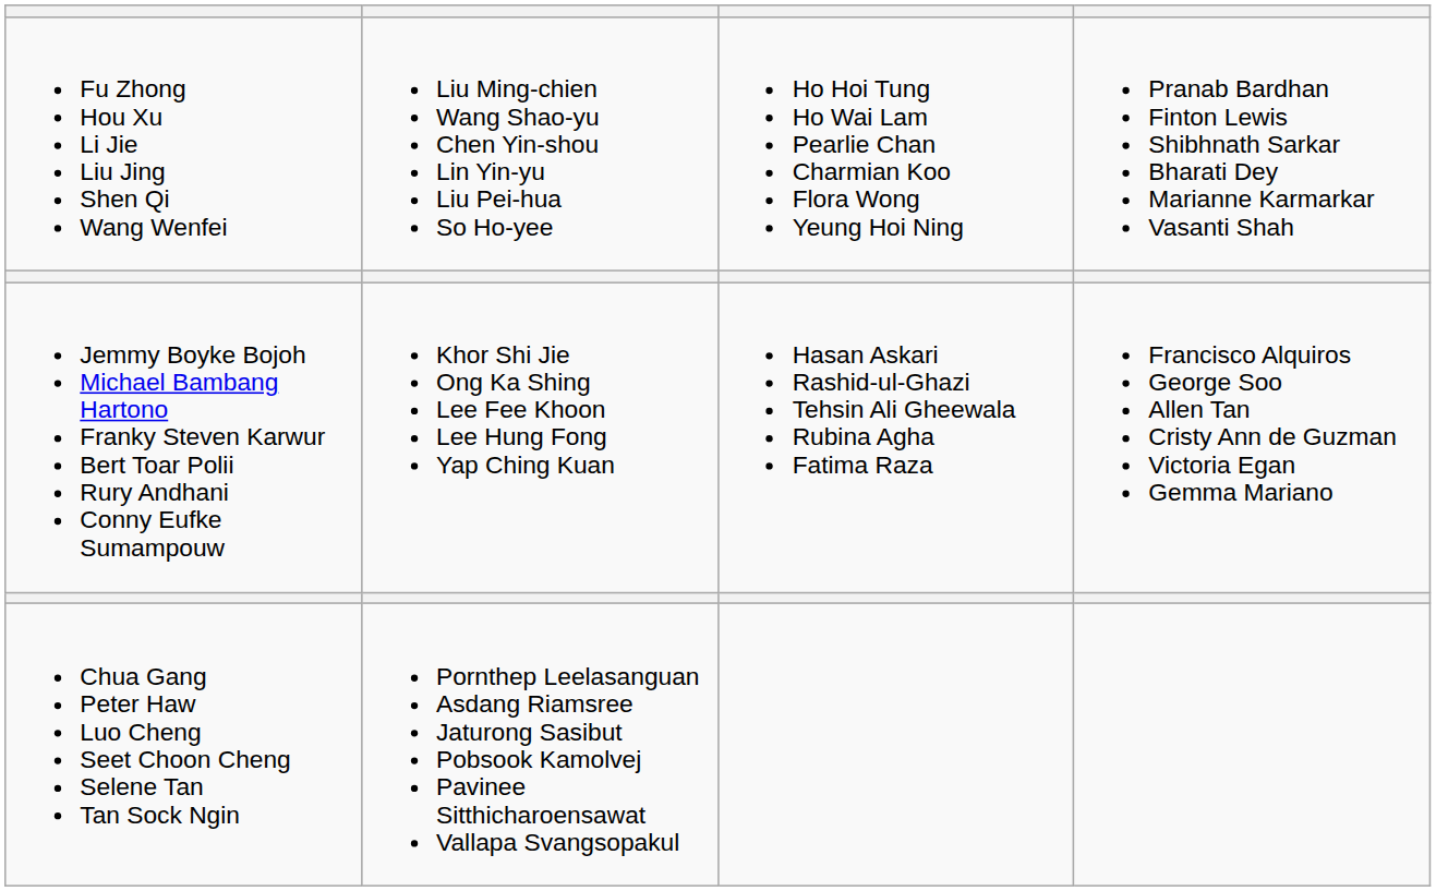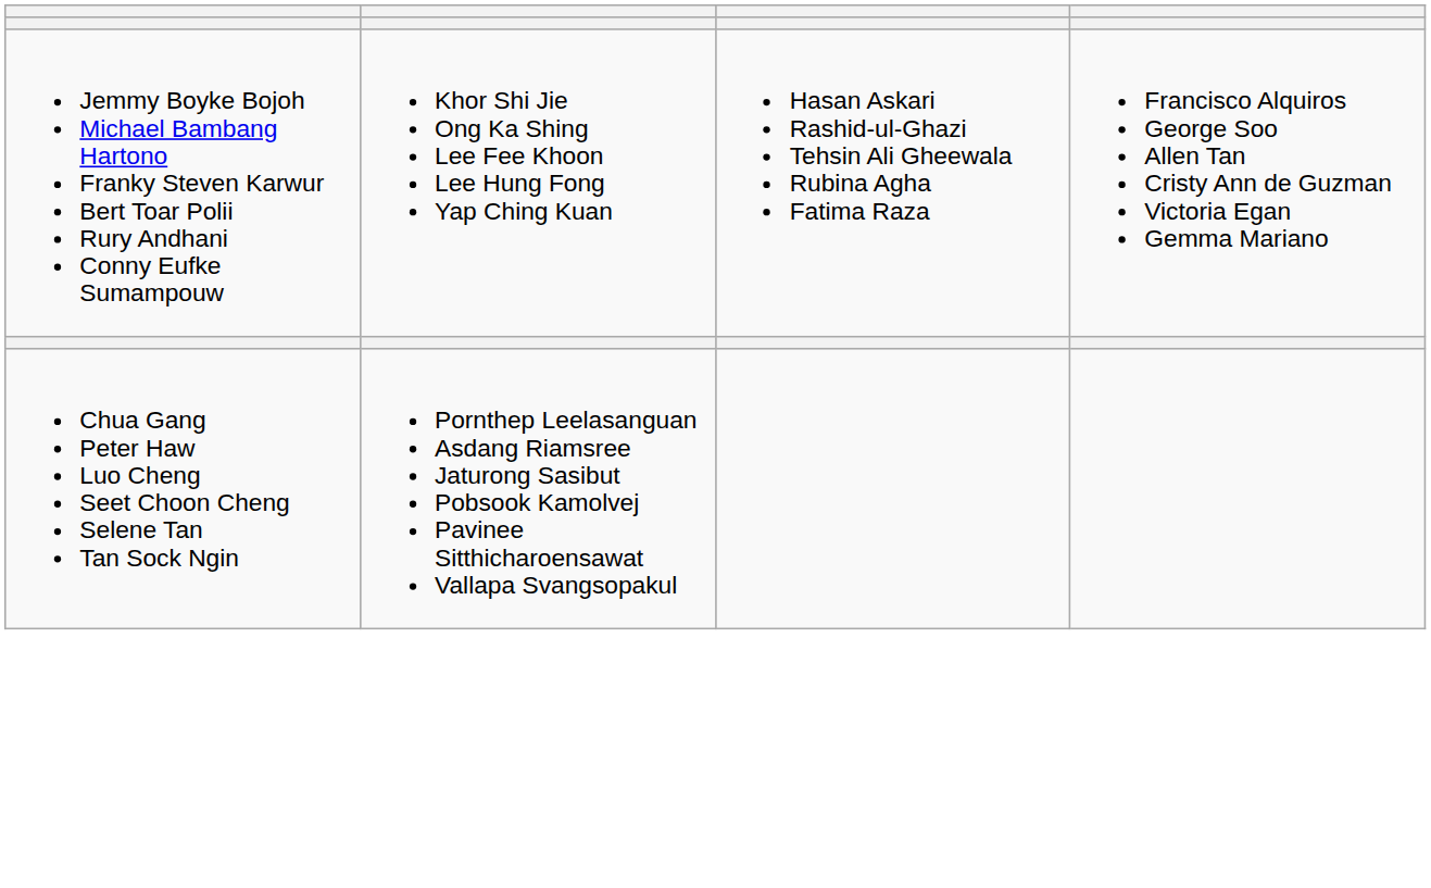 <table class="wikitable" style="font-size:90%">
 <tr>
 <th width=200></th>
 <th width=200></th>
 <th width=200></th>
 <th width=200></th>
-</tr>
-<tr>
-<td valign=top><br><ul><li>Fu Zhong</li><li>Hou Xu</li><li>Li Jie</li><li>Liu Jing</li><li>Shen Qi</li><li>Wang Wenfei</li></ul></td>
-<td valign=top><br><ul><li>Liu Ming-chien</li><li>Wang Shao-yu</li><li>Chen Yin-shou</li><li>Lin Yin-yu</li><li>Liu Pei-hua</li><li>So Ho-yee</li></ul></td>
-<td valign=top><br><ul><li>Ho Hoi Tung</li><li>Ho Wai Lam</li><li>Pearlie Chan</li><li>Charmian Koo</li><li>Flora Wong</li><li>Yeung Hoi Ning</li></ul></td>
-<td valign=top><br><ul><li>Pranab Bardhan</li><li>Finton Lewis</li><li>Shibhnath Sarkar</li><li>Bharati Dey</li><li>Marianne Karmarkar</li><li>Vasanti Shah</li></ul></td>
 </tr>
 <tr>
 <th></th>
 <th></th>
 <th></th>
 <th></th>
 </tr>
 <tr>
 <td valign=top><br><ul><li>Jemmy Boyke Bojoh</li><li><a href='#'>Michael Bambang Hartono</a></li><li>Franky Steven Karwur</li><li>Bert Toar Polii</li><li>Rury Andhani</li><li>Conny Eufke Sumampouw</li></ul></td>
 <td valign=top><br><ul><li>Khor Shi Jie</li><li>Ong Ka Shing</li><li>Lee Fee Khoon</li><li>Lee Hung Fong</li><li>Yap Ching Kuan</li></ul></td>
 <td valign=top><br><ul><li>Hasan Askari</li><li>Rashid-ul-Ghazi</li><li>Tehsin Ali Gheewala</li><li>Rubina Agha</li><li>Fatima Raza</li></ul></td>
 <td valign=top><br><ul><li>Francisco Alquiros</li><li>George Soo</li><li>Allen Tan</li><li>Cristy Ann de Guzman</li><li>Victoria Egan</li><li>Gemma Mariano</li></ul></td>
 </tr>
 <tr>
 <th></th>
 <th></th>
 <th></th>
 <th></th>
 </tr>
 <tr>
 <td valign=top><br><ul><li>Chua Gang</li><li>Peter Haw</li><li>Luo Cheng</li><li>Seet Choon Cheng</li><li>Selene Tan</li><li>Tan Sock Ngin</li></ul></td>
 <td valign=top><br><ul><li>Pornthep Leelasanguan</li><li>Asdang Riamsree</li><li>Jaturong Sasibut</li><li>Pobsook Kamolvej</li><li>Pavinee Sitthicharoensawat</li><li>Vallapa Svangsopakul</li></ul></td>
 <td valign=top></td>
 <td valign=top></td>
 </tr>
 </table>
